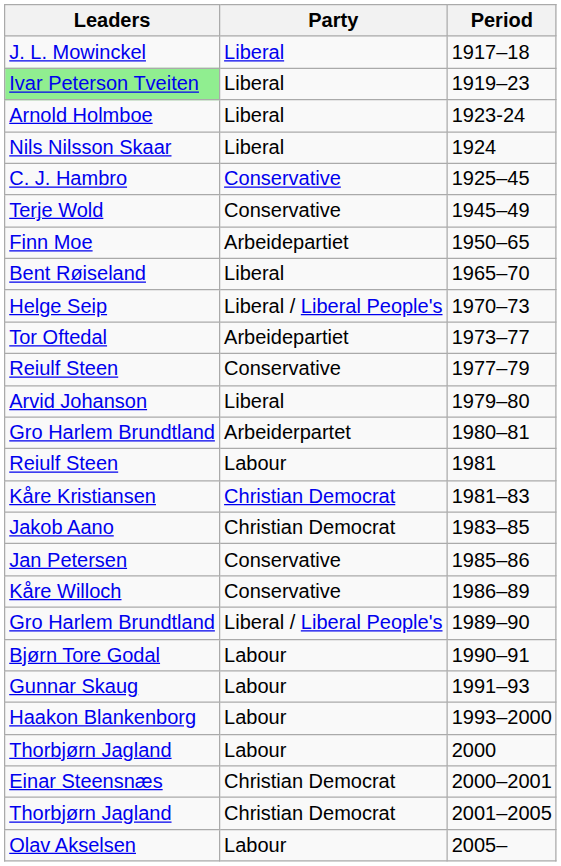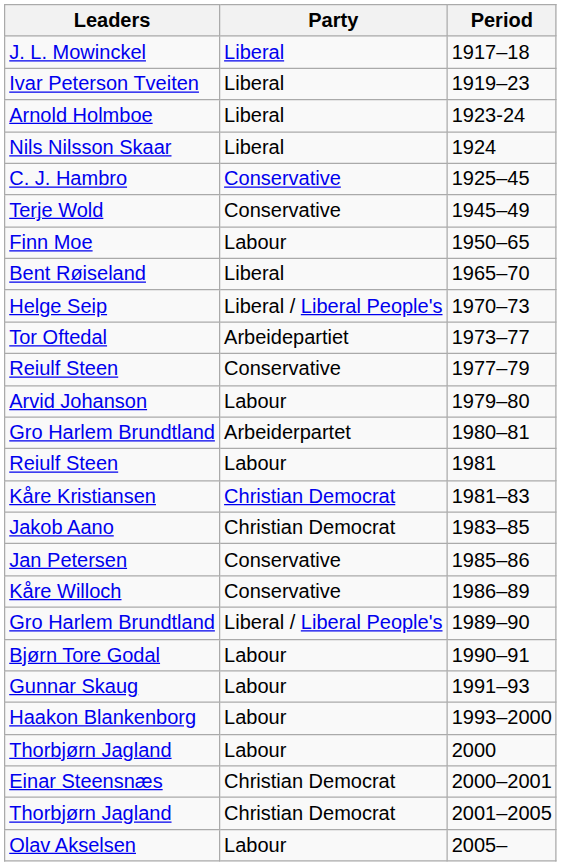 <table class="wikitable">
 <tr>
 <th>Leaders</th>
 <th>Party</th>
 <th>Period</th>
 </tr>
 <tr>
 <td><a href='#'>J. L. Mowinckel</a></td>
 <td><a href='#'>Liberal</a></td>
 <td>1917–18</td>
 </tr>
 <tr>
-<td style="background: lightgreen;"><a href='#'>Ivar Peterson Tveiten</a></td>
+<td><a href='#'>Ivar Peterson Tveiten</a></td>
 <td>Liberal</td>
 <td>1919–23</td>
 </tr>
 <tr>
 <td><a href='#'>Arnold Holmboe</a></td>
 <td>Liberal</td>
 <td>1923-24</td>
 </tr>
 <tr>
 <td><a href='#'>Nils Nilsson Skaar</a></td>
 <td>Liberal</td>
 <td>1924</td>
 </tr>
 <tr>
 <td><a href='#'>C. J. Hambro</a></td>
 <td><a href='#'>Conservative</a></td>
 <td>1925–45</td>
 </tr>
 <tr>
 <td><a href='#'>Terje Wold</a></td>
 <td>Conservative</td>
 <td>1945–49</td>
 </tr>
 <tr>
 <td><a href='#'>Finn Moe</a></td>
-<td>Arbeidepartiet</td>
+<td>Labour</td>
 <td>1950–65</td>
 </tr>
 <tr>
 <td><a href='#'>Bent Røiseland</a></td>
 <td>Liberal</td>
 <td>1965–70</td>
 </tr>
 <tr>
 <td><a href='#'>Helge Seip</a></td>
 <td>Liberal / <a href='#'>Liberal People's</a></td>
 <td>1970–73</td>
 </tr>
 <tr>
 <td><a href='#'>Tor Oftedal</a></td>
 <td>Arbeidepartiet</td>
 <td>1973–77</td>
 </tr>
 <tr>
 <td><a href='#'>Reiulf Steen</a></td>
 <td>Conservative</td>
 <td>1977–79</td>
 </tr>
 <tr>
 <td><a href='#'>Arvid Johanson</a></td>
-<td>Liberal</td>
+<td>Labour</td>
 <td>1979–80</td>
 </tr>
 <tr>
 <td><a href='#'>Gro Harlem Brundtland</a></td>
 <td>Arbeiderpartet</td>
 <td>1980–81</td>
 </tr>
 <tr>
 <td><a href='#'>Reiulf Steen</a></td>
 <td>Labour</td>
 <td>1981</td>
 </tr>
 <tr>
 <td><a href='#'>Kåre Kristiansen</a></td>
 <td><a href='#'>Christian Democrat</a></td>
 <td>1981–83</td>
 </tr>
 <tr>
 <td><a href='#'>Jakob Aano</a></td>
 <td>Christian Democrat</td>
 <td>1983–85</td>
 </tr>
 <tr>
 <td><a href='#'>Jan Petersen</a></td>
 <td>Conservative</td>
 <td>1985–86</td>
 </tr>
 <tr>
 <td><a href='#'>Kåre Willoch</a></td>
 <td>Conservative</td>
 <td>1986–89</td>
 </tr>
 <tr>
 <td><a href='#'>Gro Harlem Brundtland</a></td>
 <td>Liberal / <a href='#'>Liberal People's</a></td>
 <td>1989–90</td>
 </tr>
 <tr>
 <td><a href='#'>Bjørn Tore Godal</a></td>
 <td>Labour</td>
 <td>1990–91</td>
 </tr>
 <tr>
 <td><a href='#'>Gunnar Skaug</a></td>
 <td>Labour</td>
 <td>1991–93</td>
 </tr>
 <tr>
 <td><a href='#'>Haakon Blankenborg</a></td>
 <td>Labour</td>
 <td>1993–2000</td>
 </tr>
 <tr>
 <td><a href='#'>Thorbjørn Jagland</a></td>
 <td>Labour</td>
 <td>2000</td>
 </tr>
 <tr>
 <td><a href='#'>Einar Steensnæs</a></td>
 <td>Christian Democrat</td>
 <td>2000–2001</td>
 </tr>
 <tr>
 <td><a href='#'>Thorbjørn Jagland</a></td>
 <td>Christian Democrat</td>
 <td>2001–2005</td>
 </tr>
 <tr>
 <td><a href='#'>Olav Akselsen</a></td>
 <td>Labour</td>
 <td>2005–</td>
 </tr>
 </table>
